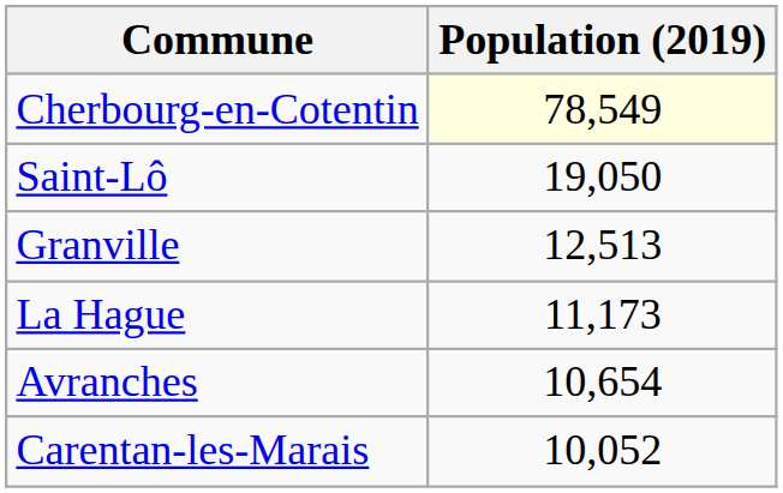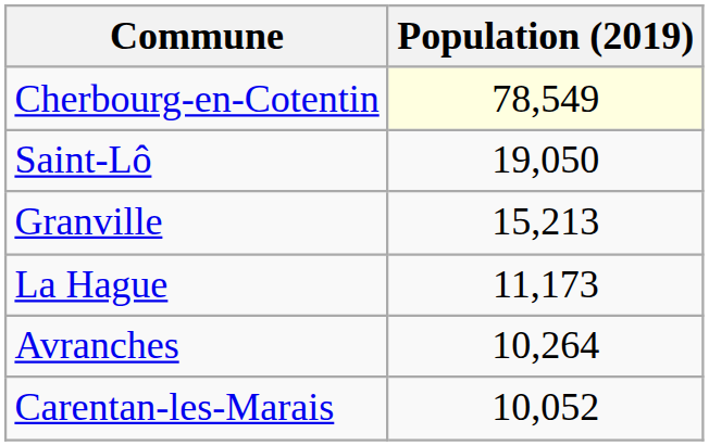 <table class=wikitable>
 <tr>
 <th>Commune</th>
 <th>Population (2019)</th>
 </tr>
 <tr>
 <td><a href='#'>Cherbourg-en-Cotentin</a></td>
 <td style="background: lightyellow; text-align: center;">78,549</td>
 </tr>
 <tr>
 <td><a href='#'>Saint-Lô</a></td>
 <td style="text-align: center;">19,050</td>
 </tr>
 <tr>
 <td><a href='#'>Granville</a></td>
-<td style="text-align: center;">12,513</td>
+<td style="text-align: center;">15,213</td>
 </tr>
 <tr>
 <td><a href='#'>La Hague</a></td>
 <td style="text-align: center;">11,173</td>
 </tr>
 <tr>
 <td><a href='#'>Avranches</a></td>
-<td style="text-align: center;">10,654</td>
+<td style="text-align: center;">10,264</td>
 </tr>
 <tr>
 <td><a href='#'>Carentan-les-Marais</a></td>
 <td style="text-align: center;">10,052</td>
 </tr>
 </table>
